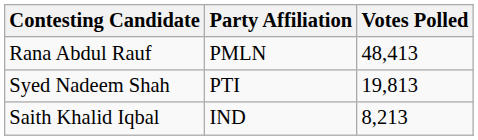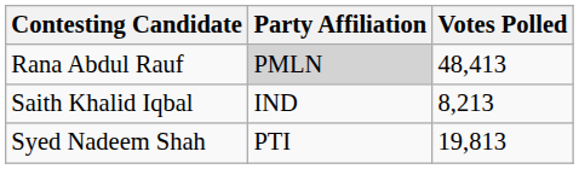 <table class="wikitable sortable">
 <tr>
 <th>Contesting Candidate</th>
 <th>Party Affiliation</th>
 <th>Votes Polled</th>
 </tr>
 <tr>
 <td>Rana Abdul Rauf</td>
-<td>PMLN</td>
+<td style="background: lightgrey;">PMLN</td>
 <td>48,413</td>
+</tr>
+<tr>
+<td>Saith Khalid Iqbal</td>
+<td>IND</td>
+<td>8,213</td>
 </tr>
 <tr>
 <td>Syed Nadeem Shah</td>
 <td>PTI</td>
 <td>19,813</td>
 </tr>
-<tr>
-<td>Saith Khalid Iqbal</td>
-<td>IND</td>
-<td>8,213</td>
-</tr>
 </table>
